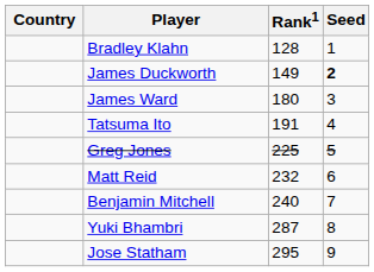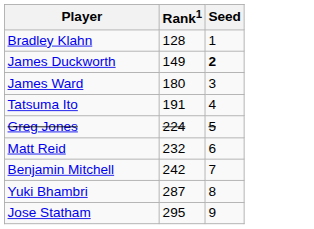 <table class="sortable wikitable">
 <tr>
-<th width="70">Country</th>
 <th width="175">Player</th>
 <th>Rank<sup>1</sup></th>
 <th>Seed</th>
 </tr>
 <tr>
-<td></td>
 <td><a href='#'>Bradley Klahn</a></td>
 <td>128</td>
 <td>1</td>
 </tr>
 <tr>
-<td></td>
 <td><a href='#'>James Duckworth</a></td>
 <td>149</td>
 <td><strong>2</strong></td>
 </tr>
 <tr>
-<td></td>
 <td><a href='#'>James Ward</a></td>
 <td>180</td>
 <td>3</td>
 </tr>
 <tr>
-<td></td>
 <td><a href='#'>Tatsuma Ito</a></td>
 <td>191</td>
 <td>4</td>
 </tr>
 <tr>
-<td><s></s></td>
 <td><s><a href='#'>Greg Jones</a></s></td>
-<td><s>225</s></td>
+<td><s>224</s></td>
 <td><s>5</s></td>
 </tr>
 <tr>
-<td></td>
 <td><a href='#'>Matt Reid</a></td>
 <td>232</td>
 <td>6</td>
 </tr>
 <tr>
-<td></td>
 <td><a href='#'>Benjamin Mitchell</a></td>
-<td>240</td>
+<td>242</td>
 <td>7</td>
 </tr>
 <tr>
-<td></td>
 <td><a href='#'>Yuki Bhambri</a></td>
 <td>287</td>
 <td>8</td>
 </tr>
 <tr>
-<td></td>
 <td><a href='#'>Jose Statham</a></td>
 <td>295</td>
 <td>9</td>
 </tr>
 </table>
